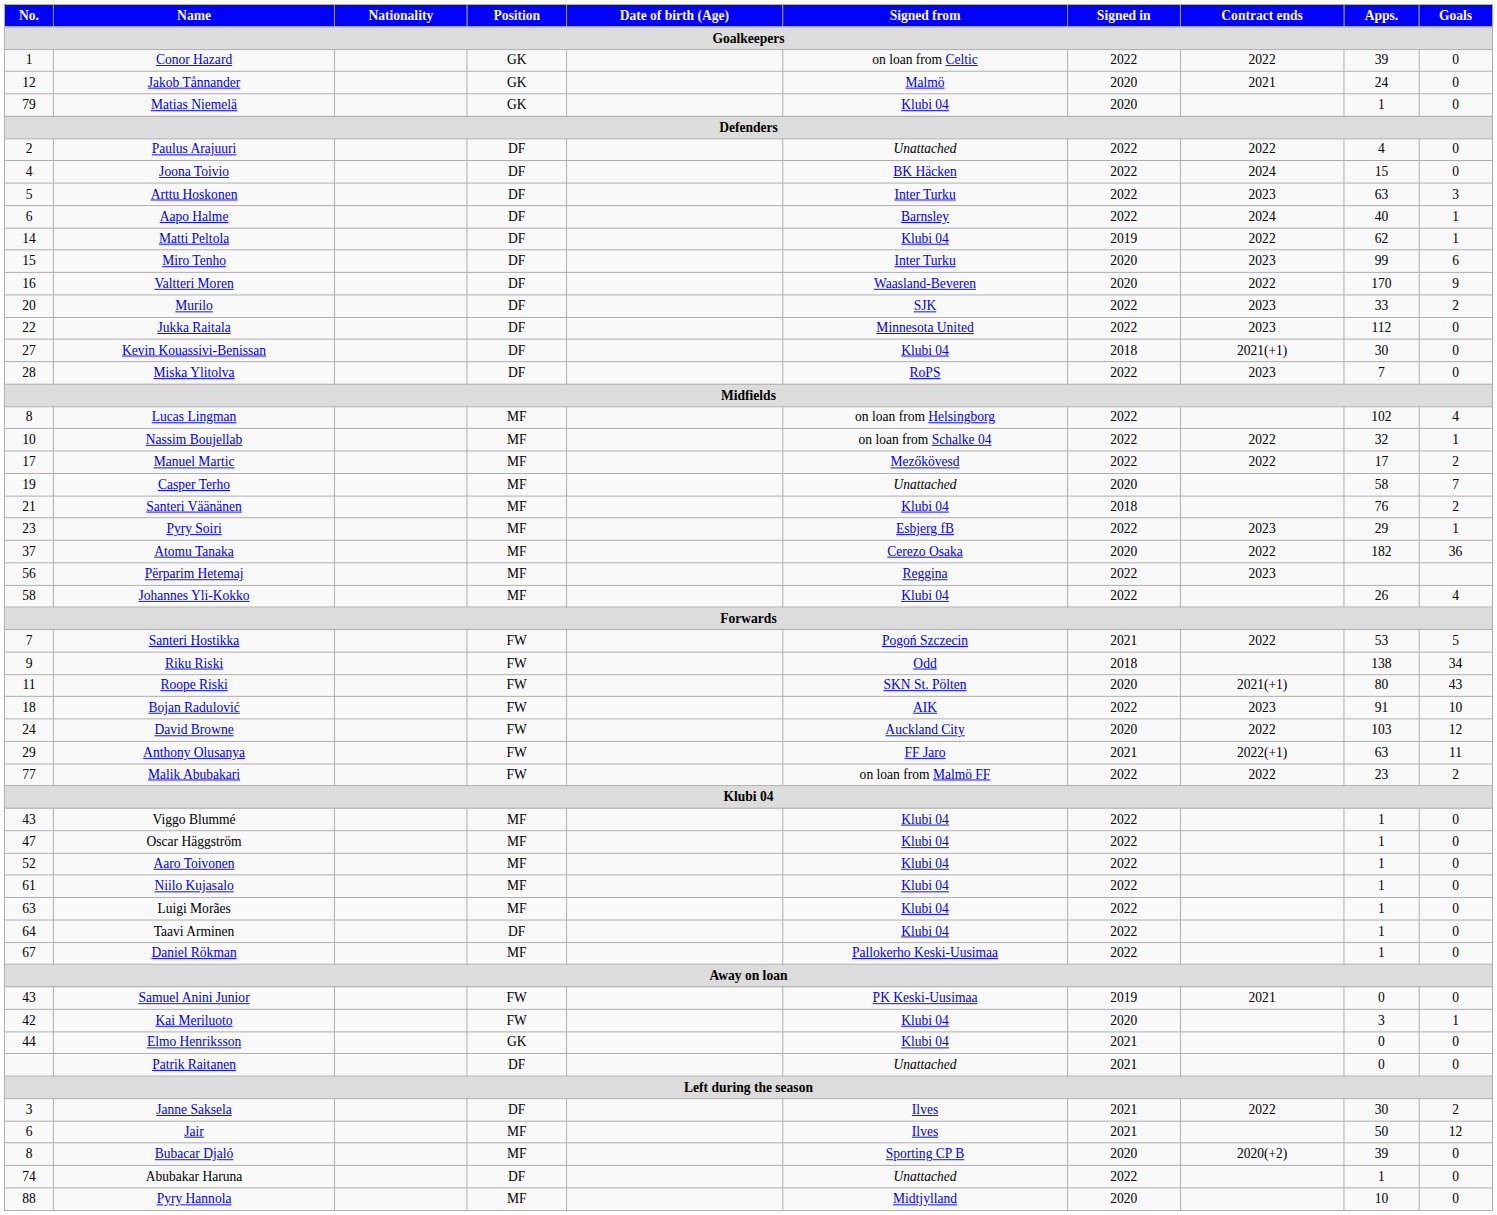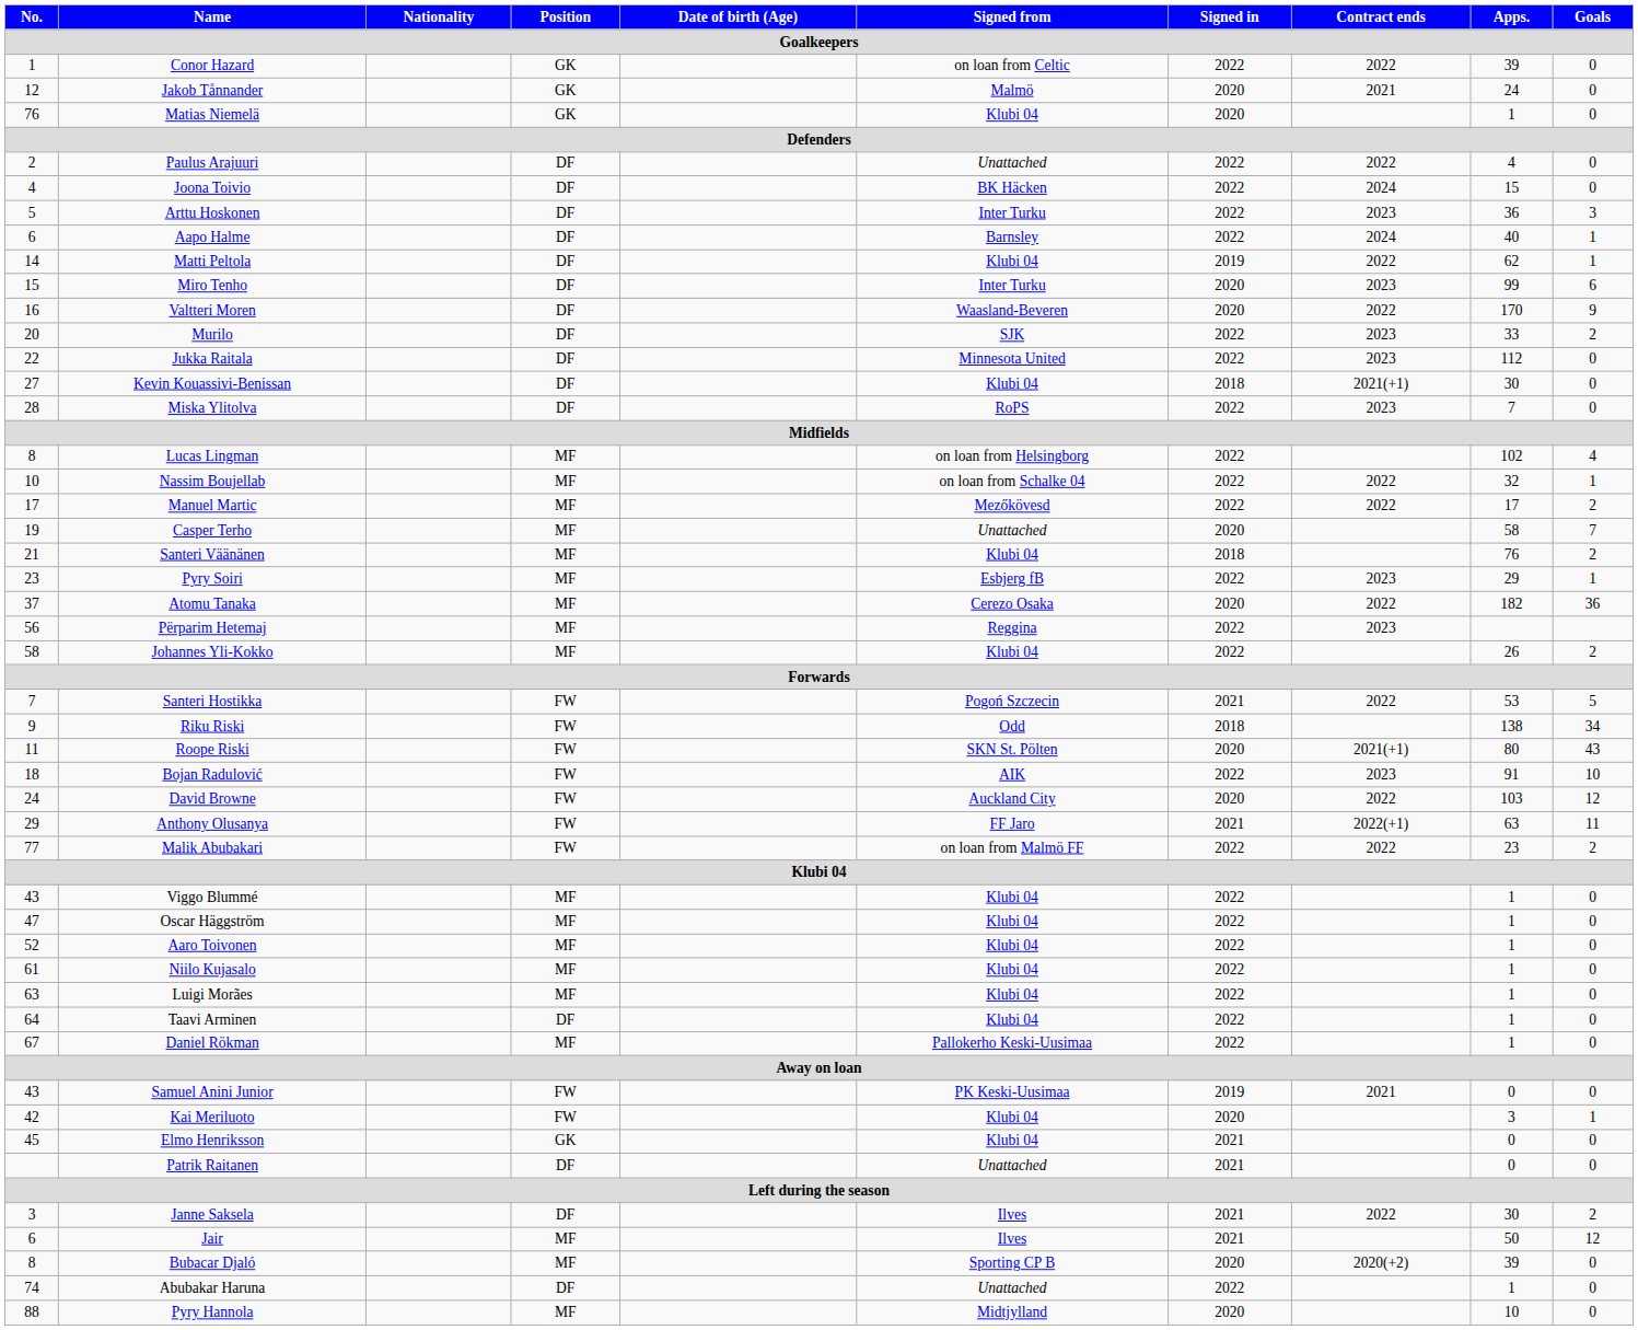 <table class="wikitable sortable"  style="text-align:center; font-size:90%; width:100%;">
 <tr>
 <th style="background:#00f; color:white; text-align:center;">No.</th>
 <th style="background:#00f; color:white; text-align:center;">Name</th>
 <th style="background:#00f; color:white; text-align:center;">Nationality</th>
 <th style="background:#00f; color:white; text-align:center;">Position</th>
 <th style="background:#00f; color:white; text-align:center;">Date of birth (Age)</th>
 <th style="background:#00f; color:white; text-align:center;">Signed from</th>
 <th style="background:#00f; color:white; text-align:center;">Signed in</th>
 <th style="background:#00f; color:white; text-align:center;">Contract ends</th>
 <th style="background:#00f; color:white; text-align:center;">Apps.</th>
 <th style="background:#00f; color:white; text-align:center;">Goals</th>
 </tr>
 <tr>
 <th colspan="11"  style="background:#dcdcdc; text-align:center;">Goalkeepers</th>
 </tr>
 <tr>
 <td>1</td>
 <td><a href='#'>Conor Hazard</a></td>
 <td></td>
 <td>GK</td>
 <td></td>
 <td>on loan from <a href='#'>Celtic</a></td>
 <td>2022</td>
 <td>2022</td>
 <td>39</td>
 <td>0</td>
 </tr>
 <tr>
 <td>12</td>
 <td><a href='#'>Jakob Tånnander</a></td>
 <td></td>
 <td>GK</td>
 <td></td>
 <td><a href='#'>Malmö</a></td>
 <td>2020</td>
 <td>2021</td>
 <td>24</td>
 <td>0</td>
 </tr>
 <tr>
-<td>79</td>
+<td>76</td>
 <td><a href='#'>Matias Niemelä</a></td>
 <td></td>
 <td>GK</td>
 <td></td>
 <td><a href='#'>Klubi 04</a></td>
 <td>2020</td>
 <td></td>
 <td>1</td>
 <td>0</td>
 </tr>
 <tr>
 <th colspan="11"  style="background:#dcdcdc; text-align:center;">Defenders</th>
 </tr>
 <tr>
 <td>2</td>
 <td><a href='#'>Paulus Arajuuri</a></td>
 <td></td>
 <td>DF</td>
 <td></td>
 <td><em>Unattached</em></td>
 <td>2022</td>
 <td>2022</td>
 <td>4</td>
 <td>0</td>
 </tr>
 <tr>
 <td>4</td>
 <td><a href='#'>Joona Toivio</a></td>
 <td></td>
 <td>DF</td>
 <td></td>
 <td><a href='#'>BK Häcken</a></td>
 <td>2022</td>
 <td>2024</td>
 <td>15</td>
 <td>0</td>
 </tr>
 <tr>
 <td>5</td>
 <td><a href='#'>Arttu Hoskonen</a></td>
 <td></td>
 <td>DF</td>
 <td></td>
 <td><a href='#'>Inter Turku</a></td>
 <td>2022</td>
 <td>2023</td>
-<td>63</td>
+<td>36</td>
 <td>3</td>
 </tr>
 <tr>
 <td>6</td>
 <td><a href='#'>Aapo Halme</a></td>
 <td></td>
 <td>DF</td>
 <td></td>
 <td><a href='#'>Barnsley</a></td>
 <td>2022</td>
 <td>2024</td>
 <td>40</td>
 <td>1</td>
 </tr>
 <tr>
 <td>14</td>
 <td><a href='#'>Matti Peltola</a></td>
 <td></td>
 <td>DF</td>
 <td></td>
 <td><a href='#'>Klubi 04</a></td>
 <td>2019</td>
 <td>2022</td>
 <td>62</td>
 <td>1</td>
 </tr>
 <tr>
 <td>15</td>
 <td><a href='#'>Miro Tenho</a></td>
 <td></td>
 <td>DF</td>
 <td></td>
 <td><a href='#'>Inter Turku</a></td>
 <td>2020</td>
 <td>2023</td>
 <td>99</td>
 <td>6</td>
 </tr>
 <tr>
 <td>16</td>
 <td><a href='#'>Valtteri Moren</a></td>
 <td></td>
 <td>DF</td>
 <td></td>
 <td><a href='#'>Waasland-Beveren</a></td>
 <td>2020</td>
 <td>2022</td>
 <td>170</td>
 <td>9</td>
 </tr>
 <tr>
 <td>20</td>
 <td><a href='#'>Murilo</a></td>
 <td></td>
 <td>DF</td>
 <td></td>
 <td><a href='#'>SJK</a></td>
 <td>2022</td>
 <td>2023</td>
 <td>33</td>
 <td>2</td>
 </tr>
 <tr>
 <td>22</td>
 <td><a href='#'>Jukka Raitala</a></td>
 <td></td>
 <td>DF</td>
 <td></td>
 <td><a href='#'>Minnesota United</a></td>
 <td>2022</td>
 <td>2023</td>
 <td>112</td>
 <td>0</td>
 </tr>
 <tr>
 <td>27</td>
 <td><a href='#'>Kevin Kouassivi-Benissan</a></td>
 <td></td>
 <td>DF</td>
 <td></td>
 <td><a href='#'>Klubi 04</a></td>
 <td>2018</td>
 <td>2021(+1)</td>
 <td>30</td>
 <td>0</td>
 </tr>
 <tr>
 <td>28</td>
 <td><a href='#'>Miska Ylitolva</a></td>
 <td></td>
 <td>DF</td>
 <td></td>
 <td><a href='#'>RoPS</a></td>
 <td>2022</td>
 <td>2023</td>
 <td>7</td>
 <td>0</td>
 </tr>
 <tr>
 <th colspan="11"  style="background:#dcdcdc; text-align:center;">Midfields</th>
 </tr>
 <tr>
 <td>8</td>
 <td><a href='#'>Lucas Lingman</a></td>
 <td></td>
 <td>MF</td>
 <td></td>
 <td>on loan from <a href='#'>Helsingborg</a></td>
 <td>2022</td>
 <td></td>
 <td>102</td>
 <td>4</td>
 </tr>
 <tr>
 <td>10</td>
 <td><a href='#'>Nassim Boujellab</a></td>
 <td></td>
 <td>MF</td>
 <td></td>
 <td>on loan from <a href='#'>Schalke 04</a></td>
 <td>2022</td>
 <td>2022</td>
 <td>32</td>
 <td>1</td>
 </tr>
 <tr>
 <td>17</td>
 <td><a href='#'>Manuel Martic</a></td>
 <td></td>
 <td>MF</td>
 <td></td>
 <td><a href='#'>Mezőkövesd</a></td>
 <td>2022</td>
 <td>2022</td>
 <td>17</td>
 <td>2</td>
 </tr>
 <tr>
 <td>19</td>
 <td><a href='#'>Casper Terho</a></td>
 <td></td>
 <td>MF</td>
 <td></td>
 <td><em>Unattached</em></td>
 <td>2020</td>
 <td></td>
 <td>58</td>
 <td>7</td>
 </tr>
 <tr>
 <td>21</td>
 <td><a href='#'>Santeri Väänänen</a></td>
 <td></td>
 <td>MF</td>
 <td></td>
 <td><a href='#'>Klubi 04</a></td>
 <td>2018</td>
 <td></td>
 <td>76</td>
 <td>2</td>
 </tr>
 <tr>
 <td>23</td>
 <td><a href='#'>Pyry Soiri</a></td>
 <td></td>
 <td>MF</td>
 <td></td>
 <td><a href='#'>Esbjerg fB</a></td>
 <td>2022</td>
 <td>2023</td>
 <td>29</td>
 <td>1</td>
 </tr>
 <tr>
 <td>37</td>
 <td><a href='#'>Atomu Tanaka</a></td>
 <td></td>
 <td>MF</td>
 <td></td>
 <td><a href='#'>Cerezo Osaka</a></td>
 <td>2020</td>
 <td>2022</td>
 <td>182</td>
 <td>36</td>
 </tr>
 <tr>
 <td>56</td>
 <td><a href='#'>Përparim Hetemaj</a></td>
 <td></td>
 <td>MF</td>
 <td></td>
 <td><a href='#'>Reggina</a></td>
 <td>2022</td>
 <td>2023</td>
 <td></td>
 <td></td>
 </tr>
 <tr>
 <td>58</td>
 <td><a href='#'>Johannes Yli-Kokko</a></td>
 <td></td>
 <td>MF</td>
 <td></td>
 <td><a href='#'>Klubi 04</a></td>
 <td>2022</td>
 <td></td>
 <td>26</td>
-<td>4</td>
+<td>2</td>
 </tr>
 <tr>
 <th colspan="11"  style="background:#dcdcdc; text-align:center;">Forwards</th>
 </tr>
 <tr>
 <td>7</td>
 <td><a href='#'>Santeri Hostikka</a></td>
 <td></td>
 <td>FW</td>
 <td></td>
 <td><a href='#'>Pogoń Szczecin</a></td>
 <td>2021</td>
 <td>2022</td>
 <td>53</td>
 <td>5</td>
 </tr>
 <tr>
 <td>9</td>
 <td><a href='#'>Riku Riski</a></td>
 <td></td>
 <td>FW</td>
 <td></td>
 <td><a href='#'>Odd</a></td>
 <td>2018</td>
 <td></td>
 <td>138</td>
 <td>34</td>
 </tr>
 <tr>
 <td>11</td>
 <td><a href='#'>Roope Riski</a></td>
 <td></td>
 <td>FW</td>
 <td></td>
 <td><a href='#'>SKN St. Pölten</a></td>
 <td>2020</td>
 <td>2021(+1)</td>
 <td>80</td>
 <td>43</td>
 </tr>
 <tr>
 <td>18</td>
 <td><a href='#'>Bojan Radulović</a></td>
 <td></td>
 <td>FW</td>
 <td></td>
 <td><a href='#'>AIK</a></td>
 <td>2022</td>
 <td>2023</td>
 <td>91</td>
 <td>10</td>
 </tr>
 <tr>
 <td>24</td>
 <td><a href='#'>David Browne</a></td>
 <td></td>
 <td>FW</td>
 <td></td>
 <td><a href='#'>Auckland City</a></td>
 <td>2020</td>
 <td>2022</td>
 <td>103</td>
 <td>12</td>
 </tr>
 <tr>
 <td>29</td>
 <td><a href='#'>Anthony Olusanya</a></td>
 <td></td>
 <td>FW</td>
 <td></td>
 <td><a href='#'>FF Jaro</a></td>
 <td>2021</td>
 <td>2022(+1)</td>
 <td>63</td>
 <td>11</td>
 </tr>
 <tr>
 <td>77</td>
 <td><a href='#'>Malik Abubakari</a></td>
 <td></td>
 <td>FW</td>
 <td></td>
 <td>on loan from <a href='#'>Malmö FF</a></td>
 <td>2022</td>
 <td>2022</td>
 <td>23</td>
 <td>2</td>
 </tr>
 <tr>
 <th colspan="11"  style="background:#dcdcdc; text-align:center;">Klubi 04</th>
 </tr>
 <tr>
 <td>43</td>
 <td>Viggo Blummé</td>
 <td></td>
 <td>MF</td>
 <td></td>
 <td><a href='#'>Klubi 04</a></td>
 <td>2022</td>
 <td></td>
 <td>1</td>
 <td>0</td>
 </tr>
 <tr>
 <td>47</td>
 <td>Oscar Häggström</td>
 <td></td>
 <td>MF</td>
 <td></td>
 <td><a href='#'>Klubi 04</a></td>
 <td>2022</td>
 <td></td>
 <td>1</td>
 <td>0</td>
 </tr>
 <tr>
 <td>52</td>
 <td><a href='#'>Aaro Toivonen</a></td>
 <td></td>
 <td>MF</td>
 <td></td>
 <td><a href='#'>Klubi 04</a></td>
 <td>2022</td>
 <td></td>
 <td>1</td>
 <td>0</td>
 </tr>
 <tr>
 <td>61</td>
 <td><a href='#'>Niilo Kujasalo</a></td>
 <td></td>
 <td>MF</td>
 <td></td>
 <td><a href='#'>Klubi 04</a></td>
 <td>2022</td>
 <td></td>
 <td>1</td>
 <td>0</td>
 </tr>
 <tr>
 <td>63</td>
 <td>Luigi Morães</td>
 <td></td>
 <td>MF</td>
 <td></td>
 <td><a href='#'>Klubi 04</a></td>
 <td>2022</td>
 <td></td>
 <td>1</td>
 <td>0</td>
 </tr>
 <tr>
 <td>64</td>
 <td>Taavi Arminen</td>
 <td></td>
 <td>DF</td>
 <td></td>
 <td><a href='#'>Klubi 04</a></td>
 <td>2022</td>
 <td></td>
 <td>1</td>
 <td>0</td>
 </tr>
 <tr>
 <td>67</td>
 <td><a href='#'>Daniel Rökman</a></td>
 <td></td>
 <td>MF</td>
 <td></td>
 <td><a href='#'>Pallokerho Keski-Uusimaa</a></td>
 <td>2022</td>
 <td></td>
 <td>1</td>
 <td>0</td>
 </tr>
 <tr>
 <th colspan="11"  style="background:#dcdcdc; text-align:center;">Away on loan</th>
 </tr>
 <tr>
 <td>43</td>
 <td><a href='#'>Samuel Anini Junior</a></td>
 <td></td>
 <td>FW</td>
 <td></td>
 <td><a href='#'>PK Keski-Uusimaa</a></td>
 <td>2019</td>
 <td>2021</td>
 <td>0</td>
 <td>0</td>
 </tr>
 <tr>
 <td>42</td>
 <td><a href='#'>Kai Meriluoto</a></td>
 <td></td>
 <td>FW</td>
 <td></td>
 <td><a href='#'>Klubi 04</a></td>
 <td>2020</td>
 <td></td>
 <td>3</td>
 <td>1</td>
 </tr>
 <tr>
-<td>44</td>
+<td>45</td>
 <td><a href='#'>Elmo Henriksson</a></td>
 <td></td>
 <td>GK</td>
 <td></td>
 <td><a href='#'>Klubi 04</a></td>
 <td>2021</td>
 <td></td>
 <td>0</td>
 <td>0</td>
 </tr>
 <tr>
 <td></td>
 <td><a href='#'>Patrik Raitanen</a></td>
 <td></td>
 <td>DF</td>
 <td></td>
 <td><em>Unattached</em></td>
 <td>2021</td>
 <td></td>
 <td>0</td>
 <td>0</td>
 </tr>
 <tr>
 <th colspan="11"  style="background:#dcdcdc; text-align:center;">Left during the season</th>
 </tr>
 <tr>
 <td>3</td>
 <td><a href='#'>Janne Saksela</a></td>
 <td></td>
 <td>DF</td>
 <td></td>
 <td><a href='#'>Ilves</a></td>
 <td>2021</td>
 <td>2022</td>
 <td>30</td>
 <td>2</td>
 </tr>
 <tr>
 <td>6</td>
 <td><a href='#'>Jair</a></td>
 <td></td>
 <td>MF</td>
 <td></td>
 <td><a href='#'>Ilves</a></td>
 <td>2021</td>
 <td></td>
 <td>50</td>
 <td>12</td>
 </tr>
 <tr>
 <td>8</td>
 <td><a href='#'>Bubacar Djaló</a></td>
 <td></td>
 <td>MF</td>
 <td></td>
 <td><a href='#'>Sporting CP B</a></td>
 <td>2020</td>
 <td>2020(+2)</td>
 <td>39</td>
 <td>0</td>
 </tr>
 <tr>
 <td>74</td>
 <td>Abubakar Haruna</td>
 <td></td>
 <td>DF</td>
 <td></td>
 <td><em>Unattached</em></td>
 <td>2022</td>
 <td></td>
 <td>1</td>
 <td>0</td>
 </tr>
 <tr>
 <td>88</td>
 <td><a href='#'>Pyry Hannola</a></td>
 <td></td>
 <td>MF</td>
 <td></td>
 <td><a href='#'>Midtjylland</a></td>
 <td>2020</td>
 <td></td>
 <td>10</td>
 <td>0</td>
 </tr>
 </table>
